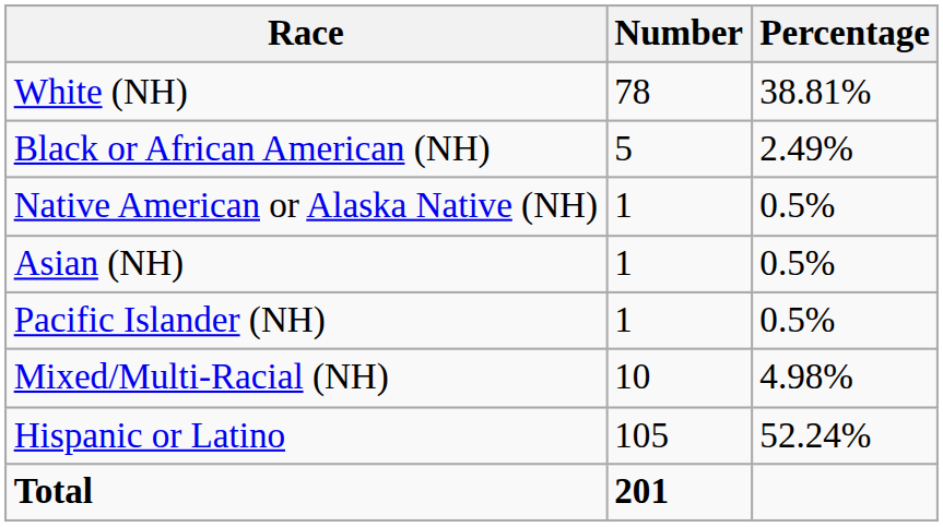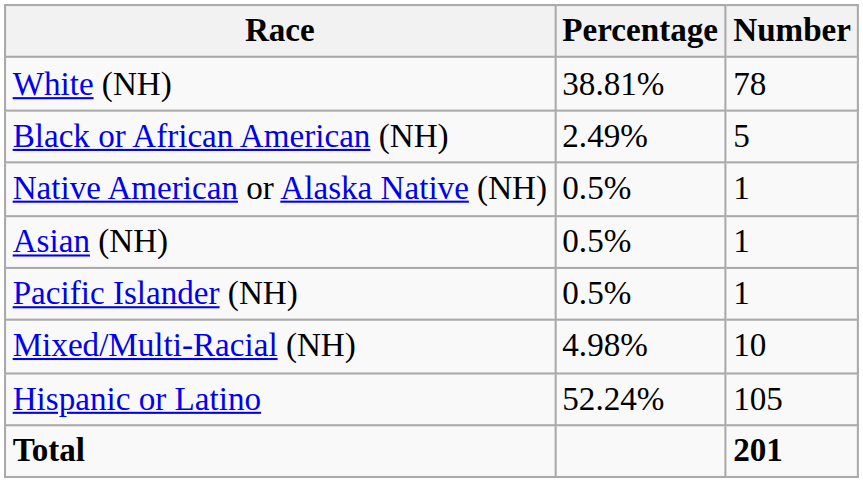 <table class="wikitable">
 <tr>
 <th>Race</th>
+<th>Percentage</th>
 <th>Number</th>
-<th>Percentage</th>
 </tr>
 <tr>
 <td><a href='#'>White</a> (NH)</td>
+<td>38.81%</td>
 <td>78</td>
-<td>38.81%</td>
 </tr>
 <tr>
 <td><a href='#'>Black or African American</a> (NH)</td>
+<td>2.49%</td>
 <td>5</td>
-<td>2.49%</td>
 </tr>
 <tr>
 <td><a href='#'>Native American</a> or <a href='#'>Alaska Native</a> (NH)</td>
+<td>0.5%</td>
 <td>1</td>
-<td>0.5%</td>
 </tr>
 <tr>
 <td><a href='#'>Asian</a> (NH)</td>
+<td>0.5%</td>
 <td>1</td>
-<td>0.5%</td>
 </tr>
 <tr>
 <td><a href='#'>Pacific Islander</a> (NH)</td>
+<td>0.5%</td>
 <td>1</td>
-<td>0.5%</td>
 </tr>
 <tr>
 <td><a href='#'>Mixed/Multi-Racial</a> (NH)</td>
+<td>4.98%</td>
 <td>10</td>
-<td>4.98%</td>
 </tr>
 <tr>
 <td><a href='#'>Hispanic or Latino</a></td>
+<td>52.24%</td>
 <td>105</td>
-<td>52.24%</td>
 </tr>
 <tr>
 <td><strong>Total</strong></td>
+<td></td>
 <td><strong>201</strong></td>
-<td></td>
 </tr>
 </table>
